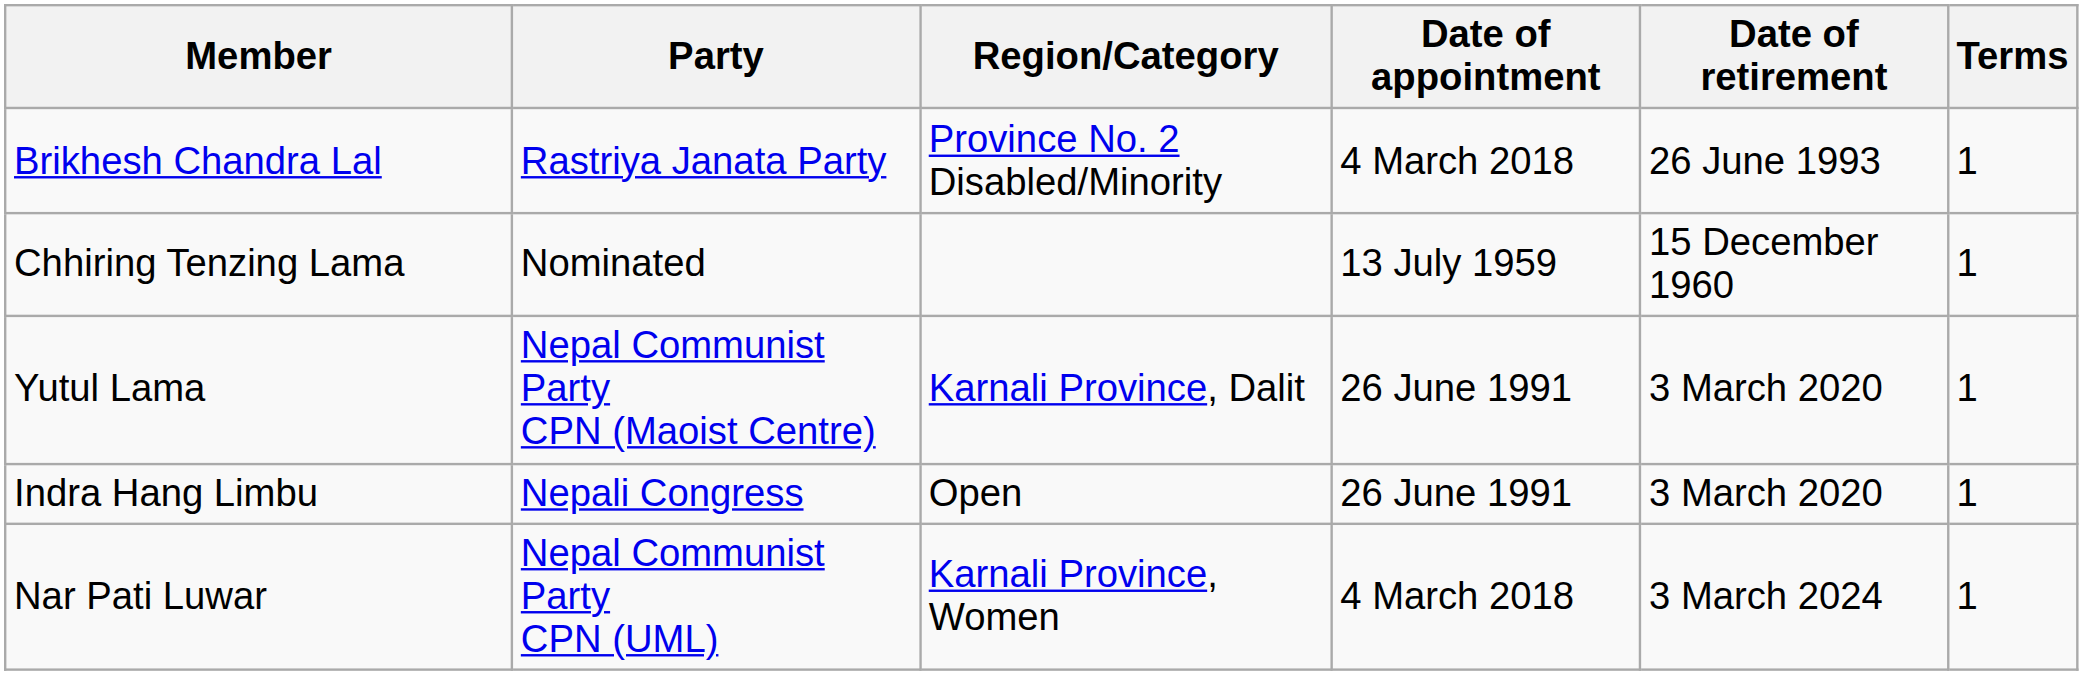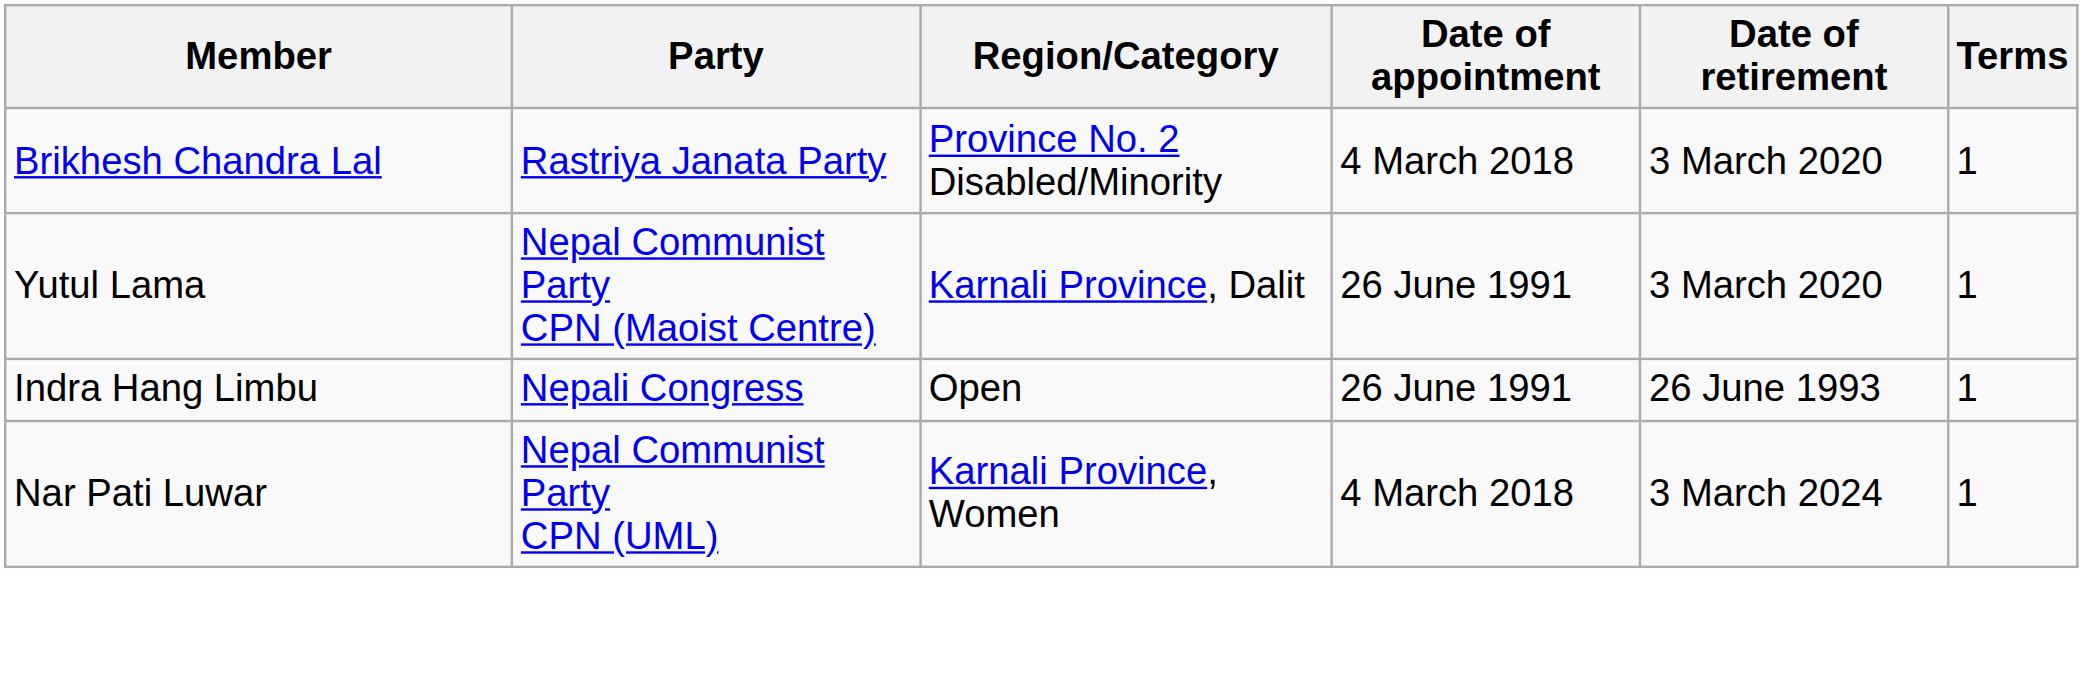 <table class="wikitable sortable">
 <tr>
 <th style="width: 25%;">Member</th>
 <th style="width: 20%;">Party</th>
 <th style="width: 20%;">Region/Category</th>
 <th style="width: 15%;">Date of appointment</th>
 <th style="width: 15%;">Date of retirement</th>
 <th style="width: 5%;">Terms</th>
 </tr>
 <tr>
 <td><a href='#'>Brikhesh Chandra Lal</a></td>
 <td><a href='#'>Rastriya Janata Party</a></td>
 <td><a href='#'>Province No. 2</a><br>Disabled/Minority</td>
 <td>4 March 2018</td>
-<td>26 June 1993</td>
-<td>1</td>
-</tr>
-<tr>
-<td>Chhiring Tenzing Lama</td>
-<td>Nominated</td>
-<td></td>
-<td>13 July 1959</td>
-<td>15 December 1960</td>
+<td>3 March 2020</td>
 <td>1</td>
 </tr>
 <tr>
 <td>Yutul Lama</td>
 <td><a href='#'>Nepal Communist Party</a><br><a href='#'>CPN (Maoist Centre)</a></td>
 <td><a href='#'>Karnali Province</a>, Dalit</td>
 <td>26 June 1991</td>
 <td>3 March 2020</td>
 <td>1</td>
 </tr>
 <tr>
 <td>Indra Hang Limbu</td>
 <td><a href='#'>Nepali Congress</a></td>
 <td>Open</td>
 <td>26 June 1991</td>
-<td>3 March 2020</td>
+<td>26 June 1993</td>
 <td>1</td>
 </tr>
 <tr>
 <td>Nar Pati Luwar</td>
 <td><a href='#'>Nepal Communist Party</a><br><a href='#'>CPN (UML)</a></td>
 <td><a href='#'>Karnali Province</a>, Women</td>
 <td>4 March 2018</td>
 <td>3 March 2024</td>
 <td>1</td>
 </tr>
 </table>
